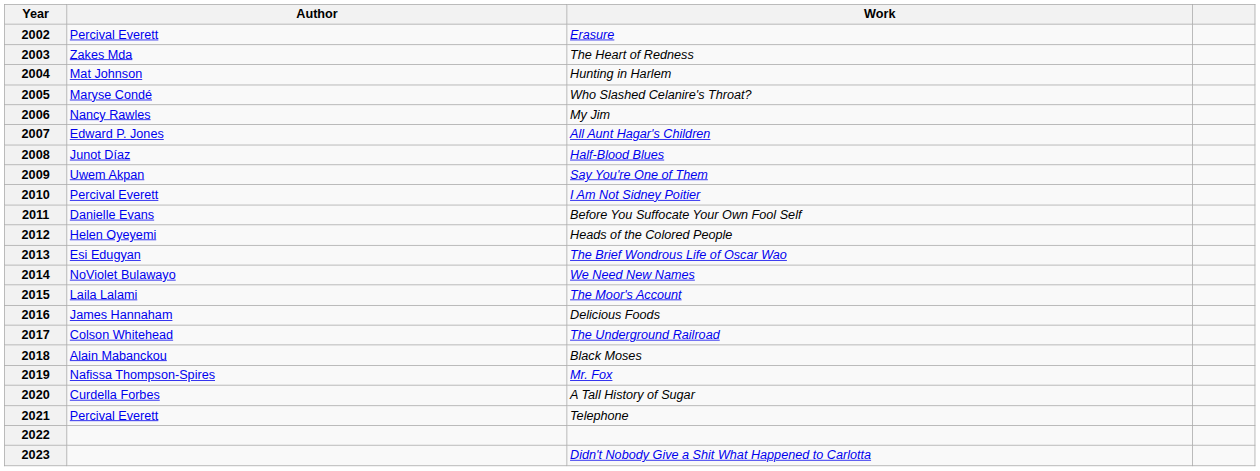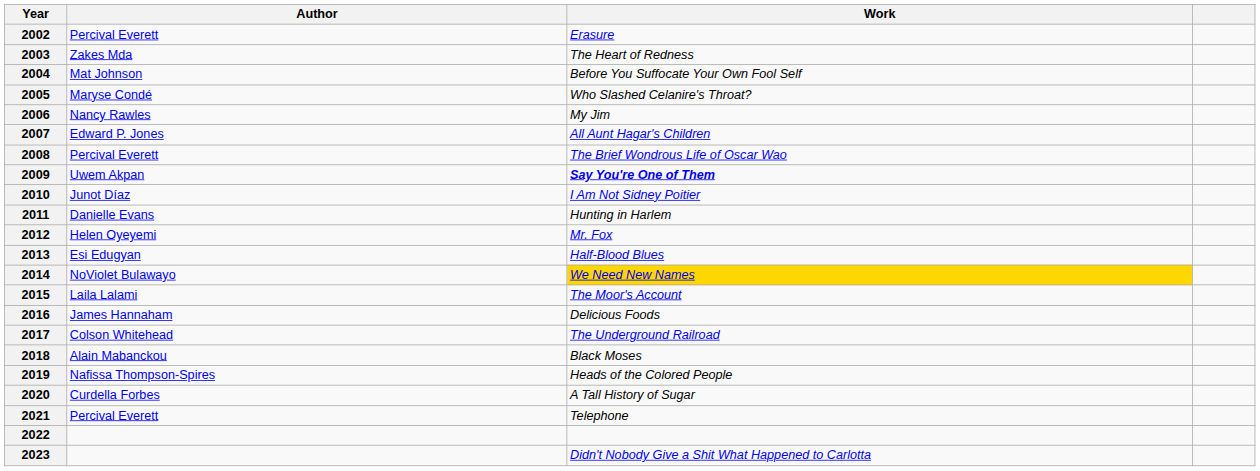 <table class="wikitable" width="100%">
 <tr>
 <th scope="col" width=5%>Year</th>
 <th scope="col" width=40%>Author</th>
 <th scope="col" width=50%>Work</th>
 <th scope="col" width=5%></th>
 </tr>
 <tr>
 <th>2002</th>
 <td><a href='#'>Percival Everett</a></td>
 <td><em><a href='#'>Erasure</a></em></td>
 <td></td>
 </tr>
 <tr>
 <th>2003</th>
 <td><a href='#'>Zakes Mda</a></td>
 <td><em>The Heart of Redness</em></td>
 <td></td>
 </tr>
 <tr>
 <th>2004</th>
 <td><a href='#'>Mat Johnson</a></td>
-<td><em>Hunting in Harlem</em></td>
+<td><em>Before You Suffocate Your Own Fool Self</em></td>
 <td></td>
 </tr>
 <tr>
 <th>2005</th>
 <td><a href='#'>Maryse Condé</a></td>
 <td><em>Who Slashed Celanire's Throat?</em></td>
 <td></td>
 </tr>
 <tr>
 <th>2006</th>
 <td><a href='#'>Nancy Rawles</a></td>
 <td><em>My Jim</em></td>
 <td></td>
 </tr>
 <tr>
 <th>2007</th>
 <td><a href='#'>Edward P. Jones</a></td>
 <td><em><a href='#'>All Aunt Hagar's Children</a></em></td>
 <td></td>
 </tr>
 <tr>
 <th>2008</th>
-<td><a href='#'>Junot Díaz</a></td>
-<td><em><a href='#'>Half-Blood Blues</a></em></td>
+<td><a href='#'>Percival Everett</a></td>
+<td><em><a href='#'>The Brief Wondrous Life of Oscar Wao</a></em></td>
 <td></td>
 </tr>
 <tr>
 <th>2009</th>
 <td><a href='#'>Uwem Akpan</a></td>
-<td><em><a href='#'>Say You're One of Them</a></em></td>
+<td><strong><em><a href='#'>Say You're One of Them</a></em></strong></td>
 <td></td>
 </tr>
 <tr>
 <th>2010</th>
-<td><a href='#'>Percival Everett</a></td>
+<td><a href='#'>Junot Díaz</a></td>
 <td><em><a href='#'>I Am Not Sidney Poitier</a></em></td>
 <td></td>
 </tr>
 <tr>
 <th>2011</th>
 <td><a href='#'>Danielle Evans</a></td>
-<td><em>Before You Suffocate Your Own Fool Self</em></td>
+<td><em>Hunting in Harlem</em></td>
 <td></td>
 </tr>
 <tr>
 <th>2012</th>
 <td><a href='#'>Helen Oyeyemi</a></td>
-<td><em>Heads of the Colored People</em></td>
+<td><em><a href='#'>Mr. Fox</a></em></td>
 <td></td>
 </tr>
 <tr>
 <th>2013</th>
 <td><a href='#'>Esi Edugyan</a></td>
-<td><em><a href='#'>The Brief Wondrous Life of Oscar Wao</a></em></td>
+<td><em><a href='#'>Half-Blood Blues</a></em></td>
 <td></td>
 </tr>
 <tr>
 <th>2014</th>
 <td><a href='#'>NoViolet Bulawayo</a></td>
-<td><em><a href='#'>We Need New Names</a></em></td>
+<td style="background: gold;"><em><a href='#'>We Need New Names</a></em></td>
 <td></td>
 </tr>
 <tr>
 <th>2015</th>
 <td><a href='#'>Laila Lalami</a></td>
 <td><em><a href='#'>The Moor's Account</a></em></td>
 <td></td>
 </tr>
 <tr>
 <th>2016</th>
 <td><a href='#'>James Hannaham</a></td>
 <td><em>Delicious Foods</em></td>
 <td></td>
 </tr>
 <tr>
 <th>2017</th>
 <td><a href='#'>Colson Whitehead</a></td>
 <td><em><a href='#'>The Underground Railroad</a></em></td>
 <td></td>
 </tr>
 <tr>
 <th>2018</th>
 <td><a href='#'>Alain Mabanckou</a></td>
 <td><em>Black Moses</em></td>
 <td></td>
 </tr>
 <tr>
 <th>2019</th>
 <td><a href='#'>Nafissa Thompson-Spires</a></td>
-<td><em><a href='#'>Mr. Fox</a></em></td>
+<td><em>Heads of the Colored People</em></td>
 <td></td>
 </tr>
 <tr>
 <th>2020</th>
 <td><a href='#'>Curdella Forbes</a></td>
 <td><em>A Tall History of Sugar</em></td>
 <td></td>
 </tr>
 <tr>
 <th>2021</th>
 <td><a href='#'>Percival Everett</a></td>
 <td><em>Telephone</em></td>
 <td></td>
 </tr>
 <tr>
 <th>2022</th>
 <td></td>
 <td><em></em></td>
 <td></td>
 </tr>
 <tr>
 <th>2023</th>
 <td></td>
 <td><em><a href='#'>Didn't Nobody Give a Shit What Happened to Carlotta</a></em></td>
 <td></td>
 </tr>
 </table>
